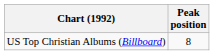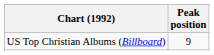 <table class="wikitable">
 <tr>
 <th>Chart (1992)</th>
 <th>Peak<br>position</th>
 </tr>
 <tr>
 <td>US Top Christian Albums (<em><a href='#'>Billboard</a></em>)</td>
-<td style="text-align:center;">8</td>
+<td style="text-align:center;">9</td>
 </tr>
 </table>
